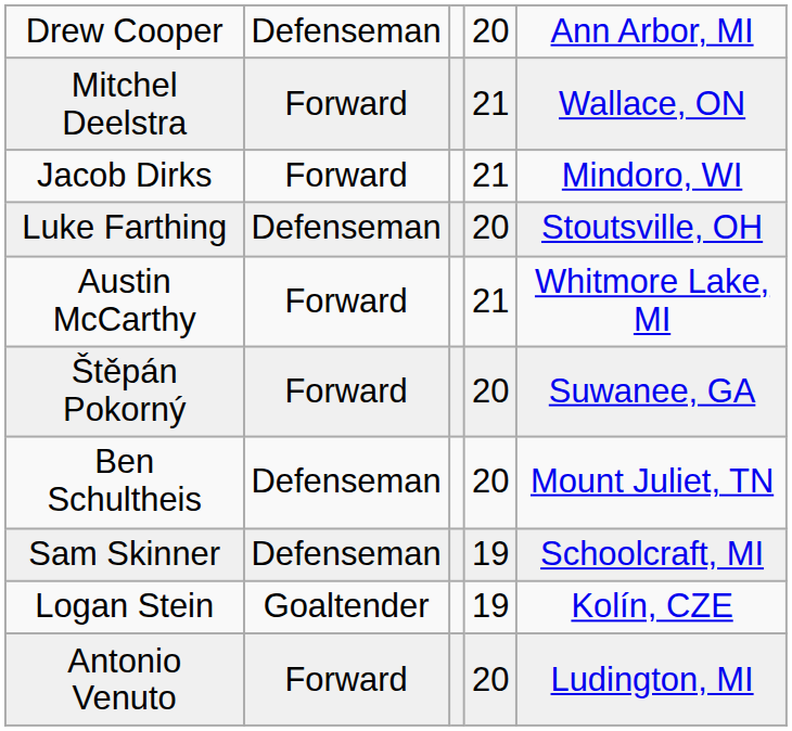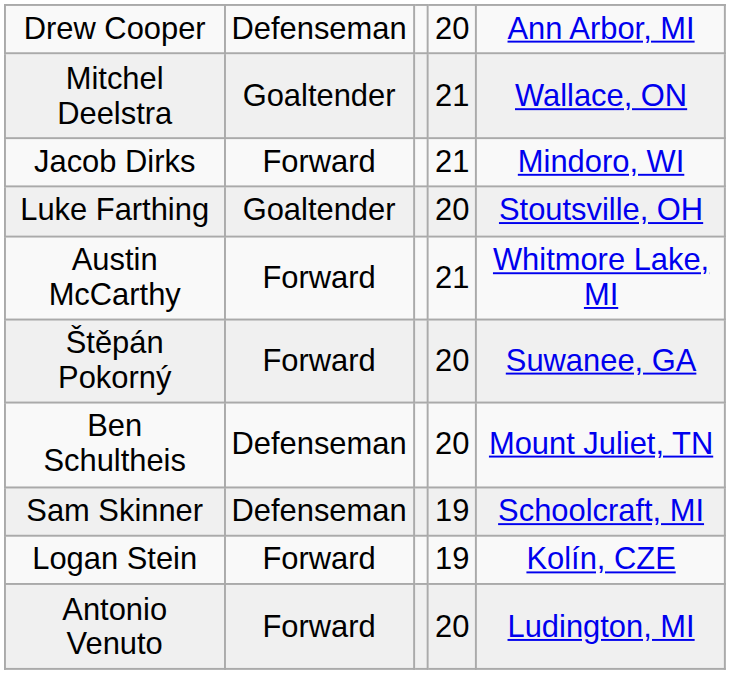 <table class="wikitable" width="60%">
 <tr align="center" bgcolor="">
 <td>Drew Cooper</td>
 <td>Defenseman</td>
 <td></td>
 <td>20</td>
 <td><a href='#'>Ann Arbor, MI</a></td>
 </tr>
 <tr align="center" bgcolor="f0f0f0">
 <td>Mitchel Deelstra</td>
-<td>Forward</td>
+<td>Goaltender</td>
 <td></td>
 <td>21</td>
 <td><a href='#'>Wallace, ON</a></td>
 </tr>
 <tr align="center" bgcolor="">
 <td>Jacob Dirks</td>
 <td>Forward</td>
 <td></td>
 <td>21</td>
 <td><a href='#'>Mindoro, WI</a></td>
 </tr>
 <tr align="center" bgcolor="f0f0f0">
 <td>Luke Farthing</td>
-<td>Defenseman</td>
+<td>Goaltender</td>
 <td></td>
 <td>20</td>
 <td><a href='#'>Stoutsville, OH</a></td>
 </tr>
 <tr align="center" bgcolor="">
 <td>Austin McCarthy</td>
 <td>Forward</td>
 <td></td>
 <td>21</td>
 <td><a href='#'>Whitmore Lake, MI</a></td>
 </tr>
 <tr align="center" bgcolor="f0f0f0">
 <td>Štěpán Pokorný</td>
 <td>Forward</td>
 <td></td>
 <td>20</td>
 <td><a href='#'>Suwanee, GA</a></td>
 </tr>
 <tr align="center" bgcolor="">
 <td>Ben Schultheis</td>
 <td>Defenseman</td>
 <td></td>
 <td>20</td>
 <td><a href='#'>Mount Juliet, TN</a></td>
 </tr>
 <tr align="center" bgcolor="f0f0f0">
 <td>Sam Skinner</td>
 <td>Defenseman</td>
 <td></td>
 <td>19</td>
 <td><a href='#'>Schoolcraft, MI</a></td>
 </tr>
 <tr align="center" bgcolor="">
 <td>Logan Stein</td>
-<td>Goaltender</td>
+<td>Forward</td>
 <td></td>
 <td>19</td>
 <td><a href='#'>Kolín, CZE</a></td>
 </tr>
 <tr align="center" bgcolor="f0f0f0">
 <td>Antonio Venuto</td>
 <td>Forward</td>
 <td></td>
 <td>20</td>
 <td><a href='#'>Ludington, MI</a></td>
 </tr>
 </table>
